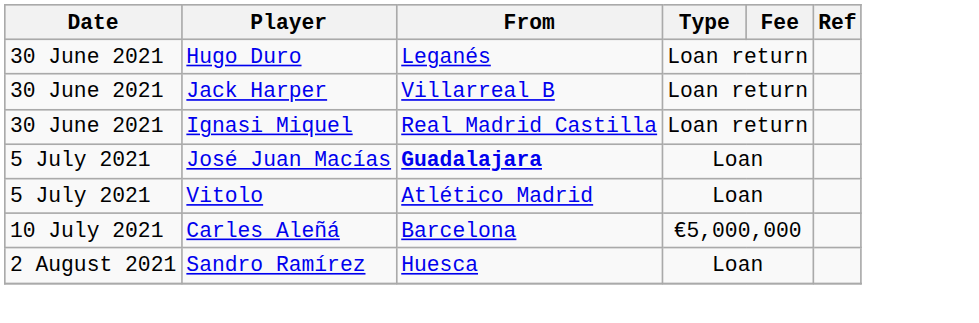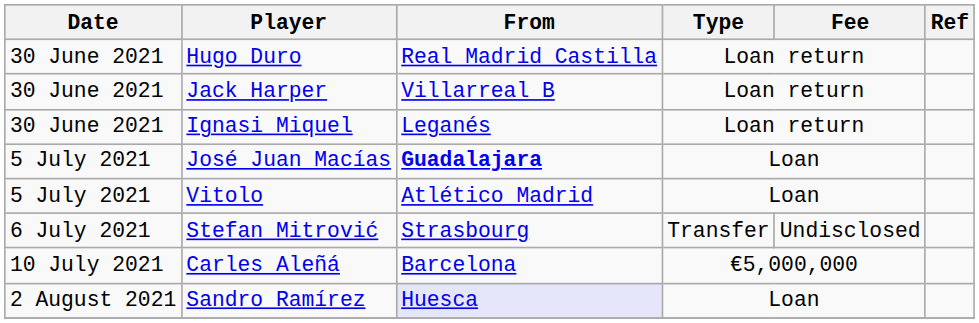 <table class="wikitable">
 <tr>
 <th>Date</th>
 <th>Player</th>
 <th>From</th>
 <th>Type</th>
 <th>Fee</th>
 <th>Ref</th>
 </tr>
 <tr>
 <td>30 June 2021</td>
 <td> <a href='#'>Hugo Duro</a></td>
-<td><a href='#'>Leganés</a></td>
+<td><a href='#'>Real Madrid Castilla</a></td>
 <td align=center colspan=2>Loan return</td>
 <td align=center></td>
 </tr>
 <tr>
 <td>30 June 2021</td>
 <td> <a href='#'>Jack Harper</a></td>
 <td><a href='#'>Villarreal B</a></td>
 <td align=center colspan=2>Loan return</td>
 <td align=center></td>
 </tr>
 <tr>
 <td>30 June 2021</td>
 <td> <a href='#'>Ignasi Miquel</a></td>
-<td><a href='#'>Real Madrid Castilla</a></td>
+<td><a href='#'>Leganés</a></td>
 <td align=center colspan=2>Loan return</td>
 <td align=center></td>
 </tr>
 <tr>
 <td>5 July 2021</td>
 <td> <a href='#'>José Juan Macías</a></td>
 <td><strong> <a href='#'>Guadalajara</a></strong></td>
 <td align=center colspan=2>Loan</td>
 <td align=center></td>
 </tr>
 <tr>
 <td>5 July 2021</td>
 <td> <a href='#'>Vitolo</a></td>
 <td><a href='#'>Atlético Madrid</a></td>
 <td align=center colspan=2>Loan</td>
 <td align=center></td>
 </tr>
 <tr>
+<td>6 July 2021</td>
+<td> <a href='#'>Stefan Mitrović</a></td>
+<td> <a href='#'>Strasbourg</a></td>
+<td align=center>Transfer</td>
+<td align=center>Undisclosed</td>
+<td align=center></td>
+</tr>
+<tr>
 <td>10 July 2021</td>
 <td> <a href='#'>Carles Aleñá</a></td>
 <td><a href='#'>Barcelona</a></td>
 <td align=center colspan=2>€5,000,000</td>
 <td></td>
 </tr>
 <tr>
 <td>2 August 2021</td>
 <td> <a href='#'>Sandro Ramírez</a></td>
-<td><a href='#'>Huesca</a></td>
+<td style="background: lavender;"><a href='#'>Huesca</a></td>
 <td align=center colspan=2>Loan</td>
 <td align=center></td>
 </tr>
 <tr>
 </tr>
 </table>
